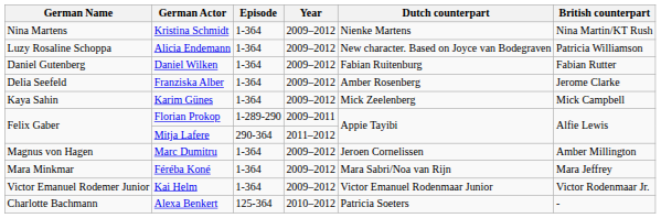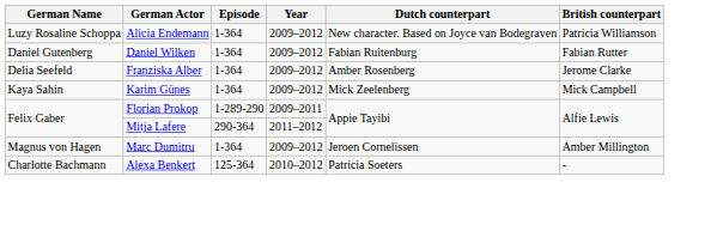 <table class="wikitable">
 <tr>
 <th>German Name</th>
 <th>German Actor</th>
 <th>Episode</th>
 <th>Year</th>
 <th>Dutch counterpart</th>
 <th>British counterpart</th>
-</tr>
-<tr>
-<td>Nina Martens</td>
-<td><a href='#'>Kristina Schmidt</a></td>
-<td>1-364</td>
-<td>2009–2012</td>
-<td>Nienke Martens</td>
-<td>Nina Martin/KT Rush</td>
 </tr>
 <tr>
 <td>Luzy Rosaline Schoppa</td>
 <td><a href='#'>Alicia Endemann</a></td>
 <td>1-364</td>
 <td>2009–2012</td>
 <td>New character. Based on Joyce van Bodegraven</td>
 <td>Patricia Williamson</td>
 </tr>
 <tr>
 <td>Daniel Gutenberg</td>
 <td><a href='#'>Daniel Wilken</a></td>
 <td>1-364</td>
 <td>2009–2012</td>
 <td>Fabian Ruitenburg</td>
 <td>Fabian Rutter</td>
 </tr>
 <tr>
 <td>Delia Seefeld</td>
 <td><a href='#'>Franziska Alber</a></td>
 <td>1-364</td>
 <td>2009–2012</td>
 <td>Amber Rosenberg</td>
 <td>Jerome Clarke</td>
 </tr>
 <tr>
 <td>Kaya Sahin</td>
 <td><a href='#'>Karim Günes</a></td>
 <td>1-364</td>
 <td>2009–2012</td>
 <td>Mick Zeelenberg</td>
 <td>Mick Campbell</td>
 </tr>
 <tr>
 <td rowspan="2">Felix Gaber</td>
 <td><a href='#'>Florian Prokop</a></td>
 <td>1-289-290</td>
 <td>2009–2011</td>
 <td rowspan="2">Appie Tayibi</td>
 <td rowspan="2">Alfie Lewis</td>
 </tr>
 <tr>
 <td><a href='#'>Mitja Lafere</a></td>
 <td>290-364</td>
 <td>2011–2012</td>
 </tr>
 <tr>
 <td>Magnus von Hagen</td>
 <td><a href='#'>Marc Dumitru</a></td>
 <td>1-364</td>
 <td>2009–2012</td>
 <td>Jeroen Cornelissen</td>
 <td>Amber Millington</td>
 </tr>
 <tr>
-<td>Mara Minkmar</td>
-<td><a href='#'>Féréba Koné</a></td>
-<td>1-364</td>
-<td>2009–2012</td>
-<td>Mara Sabri/Noa van Rijn</td>
-<td>Mara Jeffrey</td>
-</tr>
-<tr>
-<td>Victor Emanuel Rodemer Junior</td>
-<td><a href='#'>Kai Helm</a></td>
-<td>1-364</td>
-<td>2009–2012</td>
-<td>Victor Emanuel Rodenmaar Junior</td>
-<td>Victor Rodenmaar Jr.</td>
-</tr>
-<tr>
 <td>Charlotte Bachmann</td>
 <td><a href='#'>Alexa Benkert</a></td>
 <td>125-364</td>
 <td>2010–2012</td>
 <td>Patricia Soeters</td>
 <td>-</td>
 </tr>
 </table>
